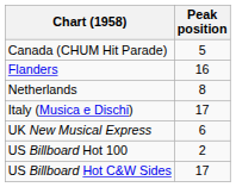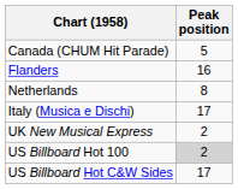 <table class="wikitable">
 <tr>
 <th align="left">Chart (1958)</th>
 <th style="text-align:center;">Peak<br>position</th>
 </tr>
 <tr>
 <td align="left">Canada (CHUM Hit Parade)</td>
 <td style="text-align:center;">5</td>
 </tr>
 <tr>
 <td align="left"><a href='#'>Flanders</a></td>
 <td style="text-align:center;">16</td>
 </tr>
 <tr>
 <td align="left">Netherlands</td>
 <td style="text-align:center;">8</td>
 </tr>
 <tr>
 <td align="left">Italy (<a href='#'>Musica e Dischi</a>)</td>
 <td style="text-align:center;">17</td>
 </tr>
 <tr>
 <td align="left">UK <em>New Musical Express</em></td>
-<td style="text-align:center;">6</td>
+<td style="text-align:center;">2</td>
 </tr>
 <tr>
 <td align="left">US <em>Billboard</em> Hot 100</td>
-<td style="text-align:center;">2</td>
+<td style="background: lightgrey; text-align:center;">2</td>
 </tr>
 <tr>
 <td align="left">US <em>Billboard</em> <a href='#'>Hot C&W Sides</a></td>
 <td style="text-align:center;">17</td>
 </tr>
 </table>
